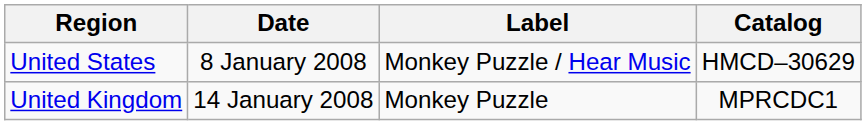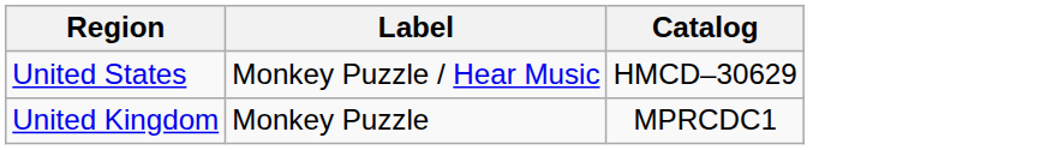 <table class="wikitable">
 <tr>
 <th>Region</th>
-<th>Date</th>
 <th>Label</th>
 <th>Catalog</th>
 </tr>
 <tr>
 <td><a href='#'>United States</a></td>
-<td style="text-align:center;">8 January 2008</td>
 <td>Monkey Puzzle / <a href='#'>Hear Music</a></td>
 <td style="text-align:center;">HMCD–30629</td>
 </tr>
 <tr>
 <td><a href='#'>United Kingdom</a></td>
-<td style="text-align:center;">14 January 2008</td>
 <td>Monkey Puzzle</td>
 <td style="text-align:center;">MPRCDC1</td>
 </tr>
 </table>
